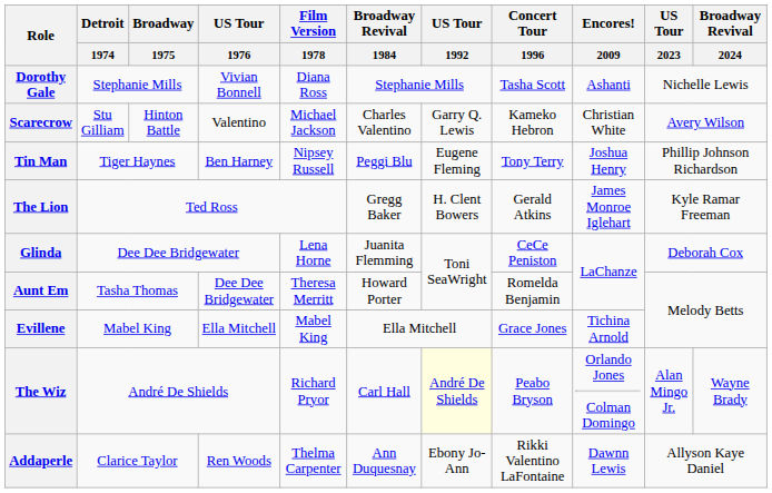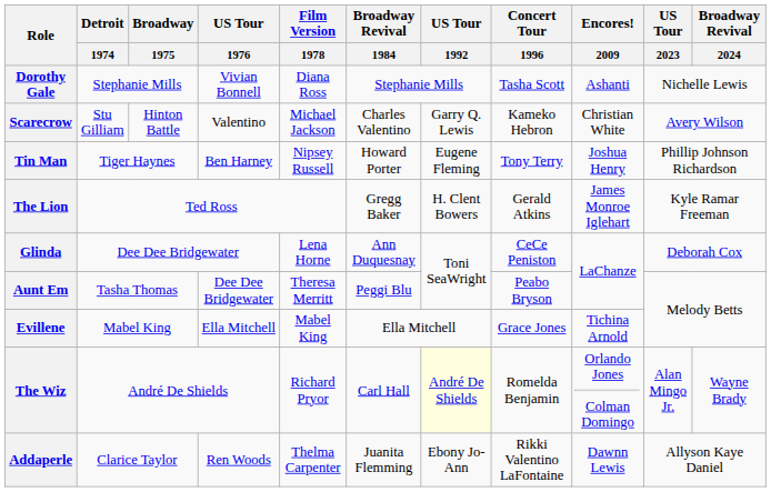 <table class="wikitable">
 <tr>
 <th rowspan="2">Role</th>
 <th>Detroit</th>
 <th>Broadway</th>
 <th>US Tour</th>
 <th><a href='#'>Film Version</a></th>
 <th>Broadway Revival</th>
 <th>US Tour</th>
 <th>Concert Tour</th>
 <th>Encores!</th>
 <th>US Tour</th>
 <th>Broadway Revival</th>
 </tr>
 <tr>
 <th><small>1974</small></th>
 <th><small>1975</small></th>
 <th><small>1976</small></th>
 <th><small>1978</small></th>
 <th><small>1984</small></th>
 <th><small>1992</small></th>
 <th><small>1996</small></th>
 <th><small>2009</small></th>
 <th><small>2023</small></th>
 <th><small>2024</small></th>
 </tr>
 <tr>
 <th align="center"><a href='#'>Dorothy Gale</a></th>
 <td align="center" colspan="2"><a href='#'>Stephanie Mills</a></td>
 <td align="center"><a href='#'>Vivian Bonnell</a></td>
 <td align="center"><a href='#'>Diana Ross</a></td>
 <td align="center" colspan="2"><a href='#'>Stephanie Mills</a></td>
 <td align="center"><a href='#'>Tasha Scott</a></td>
 <td align="center"><a href='#'>Ashanti</a></td>
 <td colspan="2" align="center">Nichelle Lewis</td>
 </tr>
 <tr>
 <th align="center"><a href='#'>Scarecrow</a></th>
 <td align="center"><a href='#'>Stu Gilliam</a></td>
 <td align="center"><a href='#'>Hinton Battle</a></td>
 <td align="center">Valentino</td>
 <td align="center"><a href='#'>Michael Jackson</a></td>
 <td align="center">Charles Valentino</td>
 <td align="center">Garry Q. Lewis</td>
 <td align="center">Kameko Hebron</td>
 <td align="center">Christian White</td>
 <td colspan="2" align="center"><a href='#'>Avery Wilson</a></td>
 </tr>
 <tr>
 <th align="center"><a href='#'>Tin Man</a></th>
 <td align="center" colspan="2"><a href='#'>Tiger Haynes</a></td>
 <td align="center"><a href='#'>Ben Harney</a></td>
 <td align="center"><a href='#'>Nipsey Russell</a></td>
-<td align="center"><a href='#'>Peggi Blu</a></td>
+<td align="center">Howard Porter</td>
 <td align="center">Eugene Fleming</td>
 <td align="center"><a href='#'>Tony Terry</a></td>
 <td align="center"><a href='#'>Joshua Henry</a></td>
 <td colspan="2" align="center">Phillip Johnson Richardson</td>
 </tr>
 <tr>
 <th align="center"><a href='#'>The Lion</a></th>
 <td align="center" colspan="4"><a href='#'>Ted Ross</a></td>
 <td align="center">Gregg Baker</td>
 <td align="center">H. Clent Bowers</td>
 <td align="center">Gerald Atkins</td>
 <td align="center"><a href='#'>James Monroe Iglehart</a></td>
 <td colspan="2" align="center">Kyle Ramar Freeman</td>
 </tr>
 <tr>
 <th align="center"><a href='#'>Glinda</a></th>
 <td align="center" colspan="3"><a href='#'>Dee Dee Bridgewater</a></td>
 <td align="center"><a href='#'>Lena Horne</a></td>
-<td align="center">Juanita Flemming</td>
+<td align="center"><a href='#'>Ann Duquesnay</a></td>
 <td align="center" rowspan="2">Toni SeaWright</td>
 <td align="center"><a href='#'>CeCe Peniston</a></td>
 <td align="center" rowspan="2"><a href='#'>LaChanze</a></td>
 <td colspan="2" align="center"><a href='#'>Deborah Cox</a></td>
 </tr>
 <tr>
 <th align="center"><a href='#'>Aunt Em</a></th>
 <td align="center" colspan="2"><a href='#'>Tasha Thomas</a></td>
 <td align="center"><a href='#'>Dee Dee Bridgewater</a></td>
 <td align="center"><a href='#'>Theresa Merritt</a></td>
-<td align="center">Howard Porter</td>
-<td align="center">Romelda Benjamin</td>
+<td align="center"><a href='#'>Peggi Blu</a></td>
+<td align="center"><a href='#'>Peabo Bryson</a></td>
 <td colspan="2" rowspan="2" align="center">Melody Betts</td>
 </tr>
 <tr>
 <th align="center"><a href='#'>Evillene</a></th>
 <td align="center" colspan="2"><a href='#'>Mabel King</a></td>
 <td align="center"><a href='#'>Ella Mitchell</a></td>
 <td align="center"><a href='#'>Mabel King</a></td>
 <td align="center" colspan="2">Ella Mitchell</td>
 <td align="center"><a href='#'>Grace Jones</a></td>
 <td align="center"><a href='#'>Tichina Arnold</a></td>
 </tr>
 <tr>
 <th align="center"><a href='#'>The Wiz</a></th>
 <td align="center" colspan="3"><a href='#'>André De Shields</a></td>
 <td align="center"><a href='#'>Richard Pryor</a></td>
 <td align="center"><a href='#'>Carl Hall</a></td>
 <td align="center" style="background: lightyellow;"><a href='#'>André De Shields</a></td>
-<td align="center"><a href='#'>Peabo Bryson</a></td>
+<td align="center">Romelda Benjamin</td>
 <td align="center"><a href='#'>Orlando Jones</a><hr><a href='#'>Colman Domingo</a></td>
 <td align="center"><a href='#'>Alan Mingo Jr.</a></td>
 <td align="center"><a href='#'>Wayne Brady</a></td>
 </tr>
 <tr>
 <th align="center"><a href='#'>Addaperle</a></th>
 <td align="center" colspan="2"><a href='#'>Clarice Taylor</a></td>
 <td align="center"><a href='#'>Ren Woods</a></td>
 <td align="center"><a href='#'>Thelma Carpenter</a></td>
-<td align="center"><a href='#'>Ann Duquesnay</a></td>
+<td align="center">Juanita Flemming</td>
 <td align="center">Ebony Jo-Ann</td>
 <td align="center">Rikki Valentino LaFontaine</td>
 <td align="center"><a href='#'>Dawnn Lewis</a></td>
 <td colspan="2" align="center">Allyson Kaye Daniel</td>
 </tr>
 </table>
